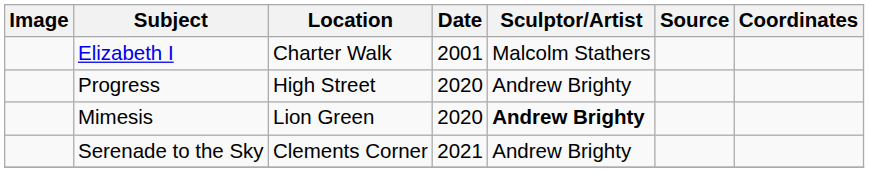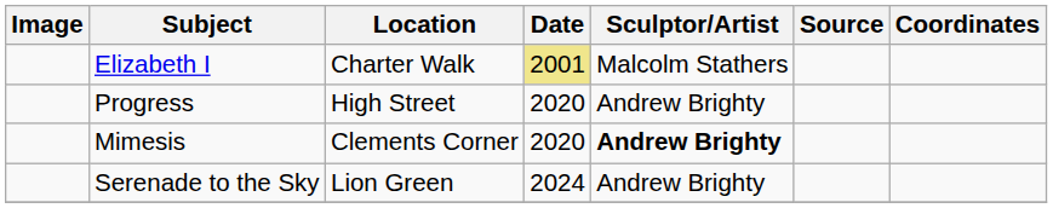 <table class="wikitable sortable">
 <tr>
 <th>Image</th>
 <th>Subject</th>
 <th>Location</th>
 <th>Date</th>
 <th>Sculptor/Artist</th>
 <th>Source</th>
 <th>Coordinates</th>
 </tr>
 <tr>
 <td></td>
 <td><a href='#'>Elizabeth I</a></td>
 <td>Charter Walk</td>
-<td>2001</td>
+<td style="background: khaki;">2001</td>
 <td>Malcolm Stathers</td>
 <td></td>
 <td></td>
 </tr>
 <tr>
 <td></td>
 <td>Progress</td>
 <td>High Street</td>
 <td>2020</td>
 <td>Andrew Brighty</td>
 <td></td>
 <td></td>
 </tr>
 <tr>
 <td></td>
 <td>Mimesis</td>
-<td>Lion Green</td>
+<td>Clements Corner</td>
 <td>2020</td>
 <td><strong>Andrew Brighty</strong></td>
 <td></td>
 <td></td>
 </tr>
 <tr>
 <td></td>
 <td>Serenade to the Sky</td>
-<td>Clements Corner</td>
-<td>2021</td>
+<td>Lion Green</td>
+<td>2024</td>
 <td>Andrew Brighty</td>
 <td></td>
 <td></td>
 </tr>
 <tr>
 </tr>
 </table>
